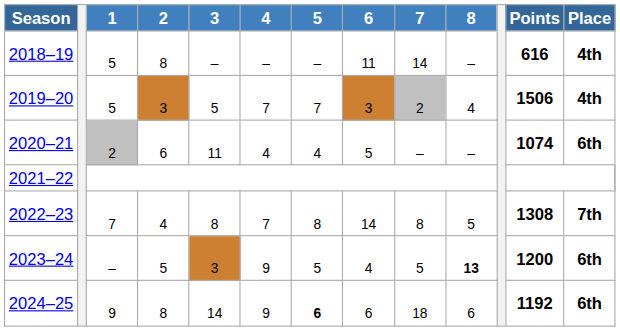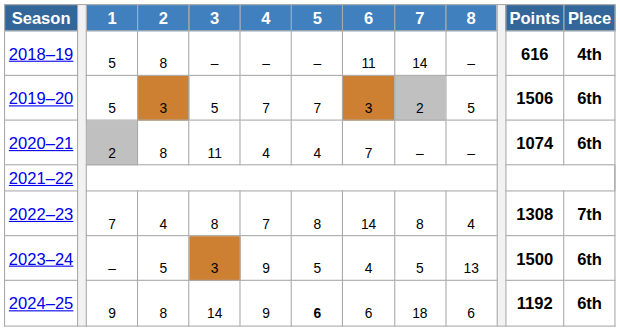 <table class="wikitable" style="font-size:95%; text-align:center; border:grey solid 1px; border-collapse:collapse; background:#ffffff;">
 <tr>
 <th style="background-color:#369; color:white; width:60px">Season</th>
 <th rowspan=8 width="1px"></th>
 <th style="background-color:#4180be; color:white; width:40px">1</th>
 <th style="background-color:#4180be; color:white; width:40px">2</th>
 <th style="background-color:#4180be; color:white; width:40px">3</th>
 <th style="background-color:#4180be; color:white; width:40px">4</th>
 <th style="background-color:#4180be; color:white; width:40px">5</th>
 <th style="background-color:#4180be; color:white; width:40px">6</th>
 <th style="background-color:#4180be; color:white; width:40px">7</th>
 <th style="background-color:#4180be; color:white; width:40px">8</th>
 <th rowspan=8 width="1px"></th>
 <th style="background-color:#369; color:white; width:40px">Points</th>
 <th style="background-color:#369; color:white; width:40px">Place</th>
 </tr>
 <tr>
 <td><a href='#'>2018–19</a></td>
 <td><br><small>5</small></td>
 <td><br><small>8</small></td>
 <td><br><small>–</small></td>
 <td><br><small>–</small></td>
 <td><br><small>–</small></td>
 <td><br><small>11</small></td>
 <td><br><small>14</small></td>
 <td><br><small>–</small></td>
 <td><strong>616</strong></td>
 <td><strong>4th</strong></td>
 </tr>
 <tr>
 <td><a href='#'>2019–20</a></td>
 <td><br><small>5</small></td>
 <td style="background:#CD7F32;"><br><small>3</small></td>
 <td><br><small>5</small></td>
 <td><br><small>7</small></td>
 <td><br><small>7</small></td>
 <td style="background:#CD7F32;"><br><small>3</small></td>
 <td style="background:silver;"><br><small>2</small></td>
-<td><br><small>4</small></td>
+<td><br><small>5</small></td>
 <td><strong>1506</strong></td>
-<td><strong>4th</strong></td>
+<td><strong>6th</strong></td>
 </tr>
 <tr>
 <td><a href='#'>2020–21</a></td>
 <td style="background:silver;"><br><small>2</small></td>
-<td><br><small>6</small></td>
+<td><br><small>8</small></td>
 <td><br><small>11</small></td>
 <td><br><small>4</small></td>
 <td><br><small>4</small></td>
-<td><br><small>5</small></td>
+<td><br><small>7</small></td>
 <td><br><small>–</small></td>
 <td><br><small>–</small></td>
 <td><strong>1074</strong></td>
 <td><strong>6th</strong></td>
 </tr>
 <tr>
 <td><a href='#'>2021–22</a></td>
 <td colspan=8></td>
 </tr>
 <tr>
 <td><a href='#'>2022–23</a></td>
 <td><br><small>7</small></td>
 <td><br><small>4</small></td>
 <td><br><small>8</small></td>
 <td><br><small>7</small></td>
 <td><br><small>8</small></td>
 <td><br><small>14</small></td>
 <td><br><small>8</small></td>
-<td><br><small>5</small></td>
+<td><br><small>4</small></td>
 <td><strong>1308</strong></td>
 <td><strong>7th</strong></td>
 </tr>
 <tr>
 <td><a href='#'>2023–24</a></td>
 <td><br><small>–</small></td>
 <td><br><small>5</small></td>
 <td style="background:#CD7F32"><br><small>3</small></td>
 <td><br><small>9</small></td>
 <td><br><small>5</small></td>
 <td><br><small>4</small></td>
 <td><br><small>5</small></td>
-<td><strong><br><small>13</small></strong></td>
-<td><strong>1200</strong></td>
+<td><br><small>13</small></td>
+<td><strong>1500</strong></td>
 <td><strong>6th</strong></td>
 </tr>
 <tr>
 <td><a href='#'>2024–25</a></td>
 <td><br><small>9</small></td>
 <td><br><small>8</small></td>
 <td><br><small>14</small></td>
 <td><br><small>9</small></td>
 <td><strong><br><small>6</small></strong></td>
 <td><br><small>6</small></td>
 <td><br><small>18</small></td>
 <td><br><small>6</small></td>
 <td><strong>1192</strong></td>
 <td><strong>6th</strong></td>
 </tr>
 </table>
